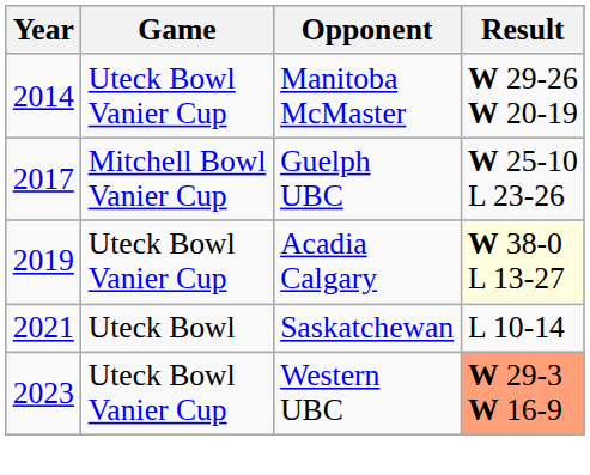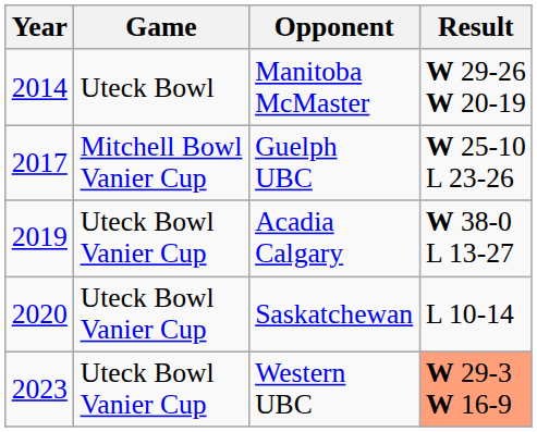 <table class="wikitable">
 <tr>
 <th>Year</th>
 <th>Game</th>
 <th>Opponent</th>
 <th>Result</th>
 </tr>
 <tr>
 <td><a href='#'>2014</a></td>
-<td><a href='#'>Uteck Bowl</a><br><a href='#'>Vanier Cup</a></td>
+<td>Uteck Bowl</td>
 <td><a href='#'>Manitoba</a><br><a href='#'>McMaster</a></td>
 <td><strong>W</strong> 29-26<br><strong>W</strong> 20-19</td>
 </tr>
 <tr>
 <td><a href='#'>2017</a></td>
 <td><a href='#'>Mitchell Bowl</a><br><a href='#'>Vanier Cup</a></td>
 <td><a href='#'>Guelph</a><br><a href='#'>UBC</a></td>
 <td><strong>W</strong> 25-10<br>L 23-26</td>
 </tr>
 <tr>
 <td><a href='#'>2019</a></td>
 <td>Uteck Bowl<br><a href='#'>Vanier Cup</a></td>
 <td><a href='#'>Acadia</a><br><a href='#'>Calgary</a></td>
-<td style="background: lightyellow;"><strong>W</strong> 38-0<br>L 13-27</td>
+<td><strong>W</strong> 38-0<br>L 13-27</td>
 </tr>
 <tr>
-<td><a href='#'>2021</a></td>
-<td>Uteck Bowl</td>
+<td><a href='#'>2020</a></td>
+<td>Uteck Bowl<br><a href='#'>Vanier Cup</a></td>
 <td><a href='#'>Saskatchewan</a></td>
 <td>L 10-14</td>
 </tr>
 <tr>
 <td><a href='#'>2023</a></td>
 <td>Uteck Bowl<br><a href='#'>Vanier Cup</a></td>
 <td><a href='#'>Western</a><br>UBC</td>
 <td style="background: lightsalmon;"><strong>W</strong> 29-3<br><strong>W</strong> 16-9</td>
 </tr>
 </table>
